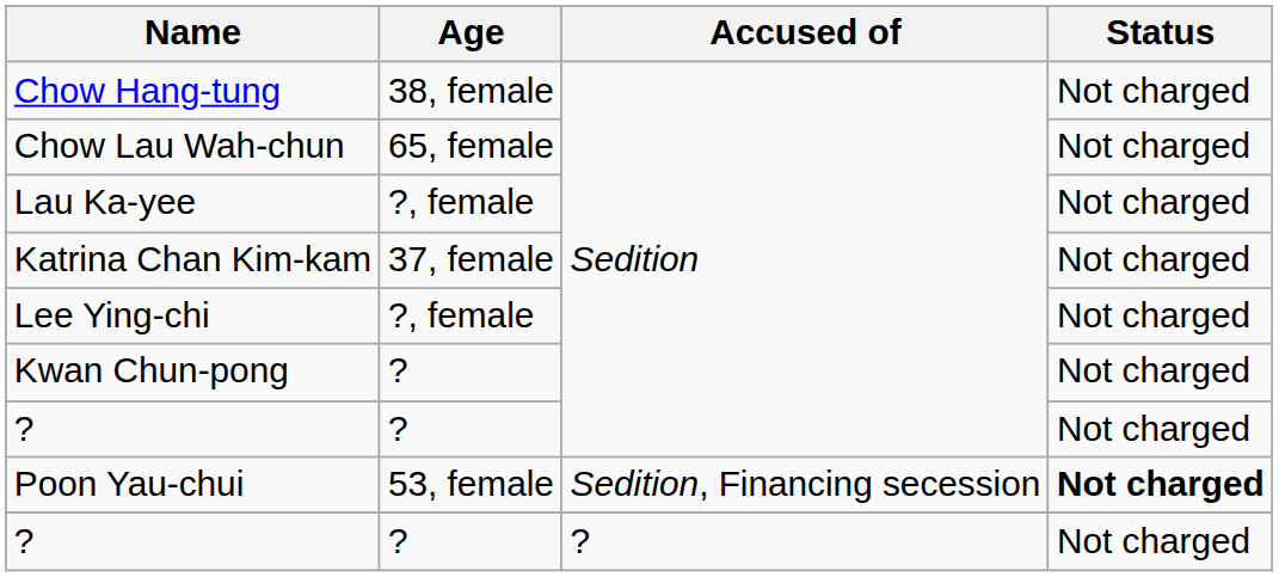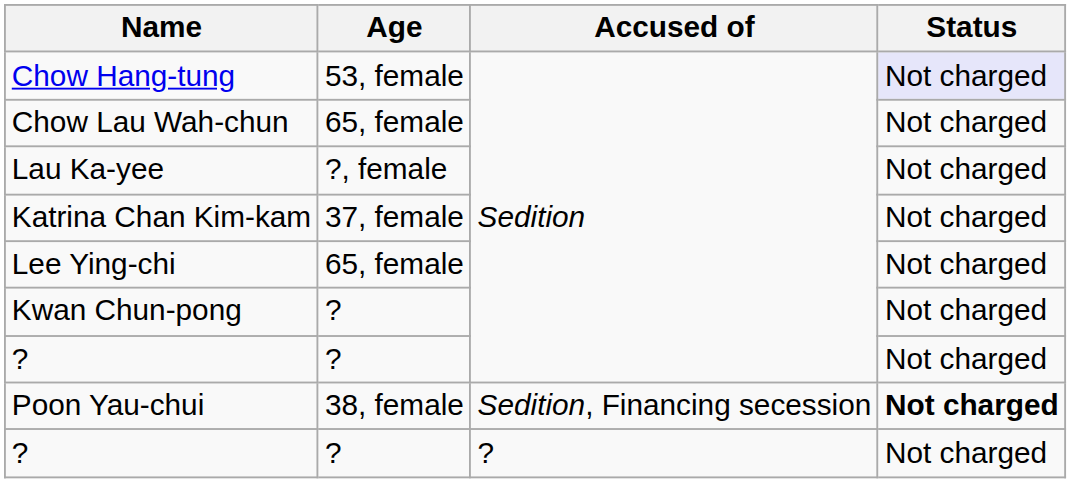 <table class="wikitable">
 <tr>
 <th>Name</th>
 <th>Age</th>
 <th>Accused of</th>
 <th>Status</th>
 </tr>
 <tr>
 <td><a href='#'>Chow Hang-tung</a></td>
-<td>38, female</td>
+<td>53, female</td>
 <td rowspan="7"><em>Sedition</em></td>
-<td>Not charged<br></td>
+<td style="background: lavender;">Not charged<br></td>
 </tr>
 <tr>
 <td>Chow Lau Wah-chun</td>
 <td>65, female</td>
 <td>Not charged</td>
 </tr>
 <tr>
 <td>Lau Ka-yee</td>
 <td>?, female</td>
 <td>Not charged</td>
 </tr>
 <tr>
 <td>Katrina Chan Kim-kam</td>
 <td>37, female</td>
 <td>Not charged</td>
 </tr>
 <tr>
 <td>Lee Ying-chi</td>
-<td>?, female</td>
+<td>65, female</td>
 <td>Not charged</td>
 </tr>
 <tr>
 <td>Kwan Chun-pong</td>
 <td>?</td>
 <td>Not charged</td>
 </tr>
 <tr>
 <td>?</td>
 <td>?</td>
 <td>Not charged</td>
 </tr>
 <tr>
 <td>Poon Yau-chui</td>
-<td>53, female</td>
+<td>38, female</td>
 <td><em>Sedition</em>, Financing secession</td>
 <td><strong>Not charged</strong></td>
 </tr>
 <tr>
 <td>?</td>
 <td>?</td>
 <td>?</td>
 <td>Not charged</td>
 </tr>
 </table>
